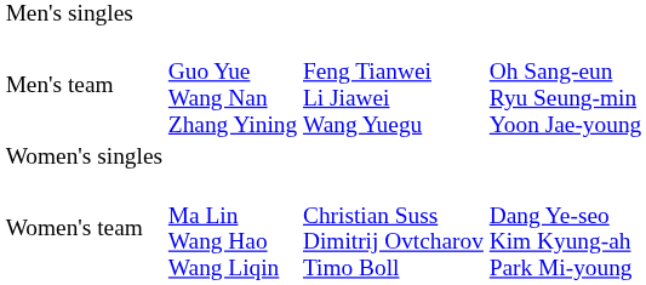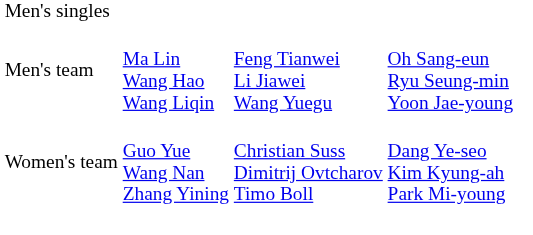 <table>
 <tr>
 <td>Men's singles <br> </td>
 <td></td>
 <td></td>
 <td></td>
 </tr>
 <tr>
 <td>Men's team <br> </td>
-<td> <br> <a href='#'>Guo Yue</a> <br> <a href='#'>Wang Nan</a> <br> <a href='#'>Zhang Yining</a></td>
+<td> <br> <a href='#'>Ma Lin</a> <br> <a href='#'>Wang Hao</a> <br> <a href='#'>Wang Liqin</a></td>
 <td> <br> <a href='#'>Feng Tianwei</a> <br> <a href='#'>Li Jiawei</a> <br> <a href='#'>Wang Yuegu</a></td>
 <td> <br> <a href='#'>Oh Sang-eun</a> <br> <a href='#'>Ryu Seung-min</a> <br> <a href='#'>Yoon Jae-young</a></td>
 </tr>
 <tr>
-<td>Women's singles <br> </td>
-<td></td>
-<td></td>
-<td></td>
-</tr>
-<tr>
 <td>Women's team <br> </td>
-<td> <br> <a href='#'>Ma Lin</a> <br> <a href='#'>Wang Hao</a> <br> <a href='#'>Wang Liqin</a></td>
+<td> <br> <a href='#'>Guo Yue</a> <br> <a href='#'>Wang Nan</a> <br> <a href='#'>Zhang Yining</a></td>
 <td> <br> <a href='#'>Christian Suss</a> <br> <a href='#'>Dimitrij Ovtcharov</a> <br> <a href='#'>Timo Boll</a></td>
 <td> <br> <a href='#'>Dang Ye-seo</a> <br> <a href='#'>Kim Kyung-ah</a> <br> <a href='#'>Park Mi-young</a></td>
 </tr>
 <tr>
 </tr>
 </table>
